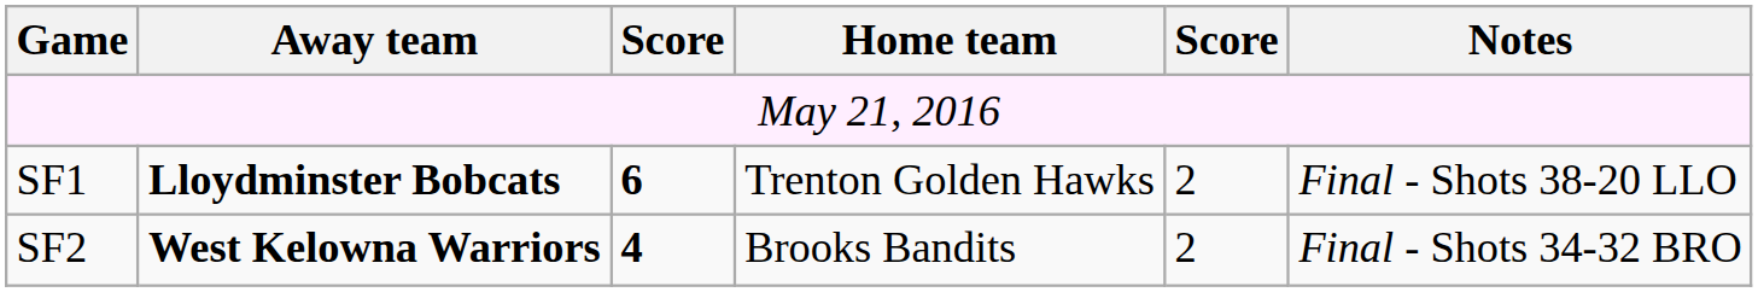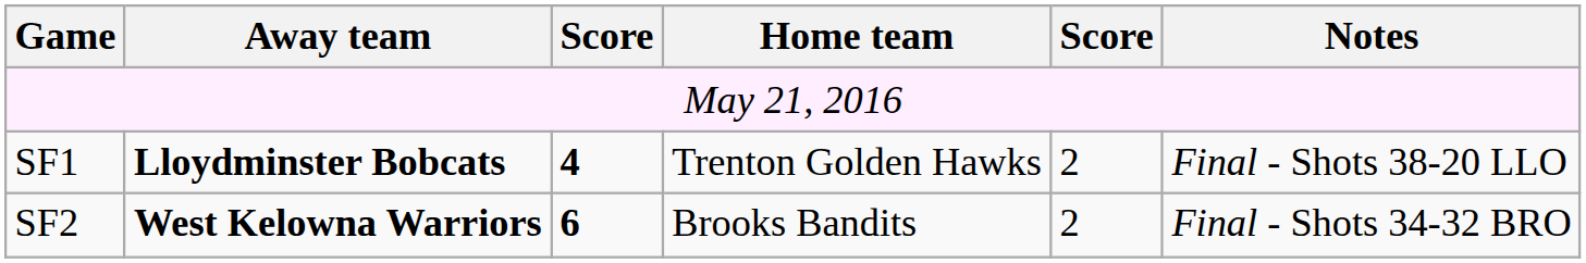 <table class="wikitable">
 <tr>
 <th>Game</th>
 <th>Away team</th>
 <th>Score</th>
 <th>Home team</th>
 <th>Score</th>
 <th>Notes</th>
 </tr>
 <tr style="text-align:center; background:#fef;">
 <td colspan="11"><em>May 21, 2016</em></td>
 </tr>
 <tr>
 <td>SF1</td>
 <td><strong>Lloydminster Bobcats</strong></td>
-<td><strong>6</strong></td>
+<td><strong>4</strong></td>
 <td>Trenton Golden Hawks</td>
 <td>2</td>
 <td><em>Final</em> - Shots 38-20 LLO</td>
 </tr>
 <tr>
 <td>SF2</td>
 <td><strong>West Kelowna Warriors</strong></td>
-<td><strong>4</strong></td>
+<td><strong>6</strong></td>
 <td>Brooks Bandits</td>
 <td>2</td>
 <td><em>Final</em> - Shots 34-32 BRO</td>
 </tr>
 </table>
